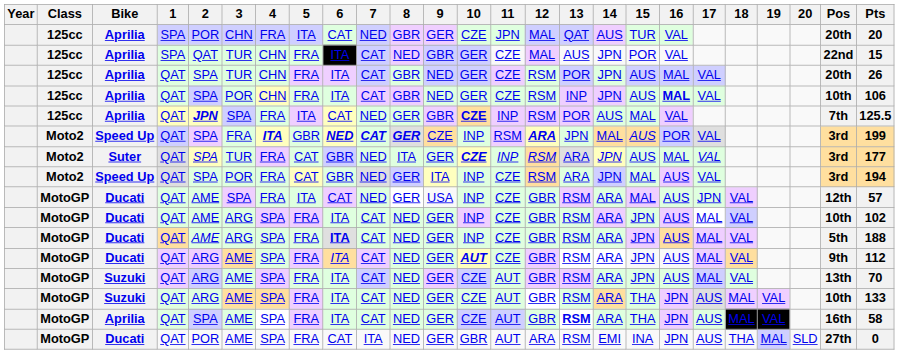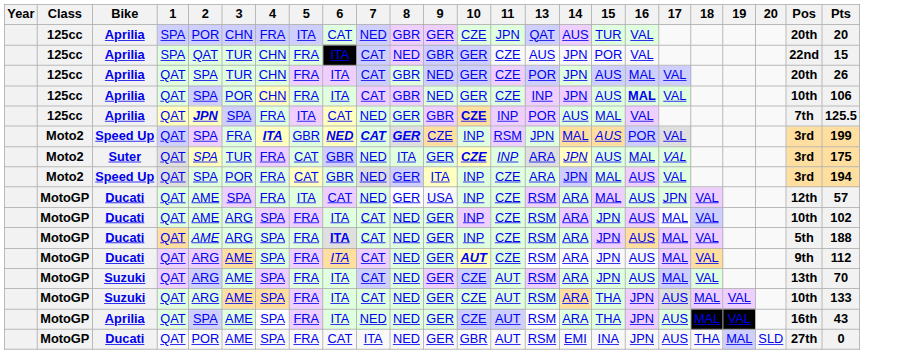 <table class="wikitable" style="text-align:center;">
 <tr>
 <th>Year</th>
 <th>Class</th>
 <th>Bike</th>
 <th>1</th>
 <th>2</th>
 <th>3</th>
 <th>4</th>
 <th>5</th>
 <th>6</th>
 <th>7</th>
 <th>8</th>
 <th>9</th>
 <th>10</th>
 <th>11</th>
-<th>12</th>
 <th>13</th>
 <th>14</th>
 <th>15</th>
 <th>16</th>
 <th>17</th>
 <th>18</th>
 <th>19</th>
 <th>20</th>
 <th>Pos</th>
 <th>Pts</th>
 </tr>
 <tr>
 <th></th>
 <th>125cc</th>
 <th><a href='#'>Aprilia</a></th>
 <td style="background:#cfcfff;"><a href='#'>SPA</a><br></td>
 <td style="background:#cfcfff;"><a href='#'>POR</a><br></td>
 <td style="background:#cfcfff;"><a href='#'>CHN</a><br></td>
 <td style="background:#cfcfff;"><a href='#'>FRA</a><br></td>
 <td style="background:#cfcfff;"><a href='#'>ITA</a><br></td>
 <td style="background:#dfffdf;"><a href='#'>CAT</a><br></td>
 <td style="background:#cfcfff;"><a href='#'>NED</a><br></td>
 <td style="background:#efcfff;"><a href='#'>GBR</a><br></td>
 <td style="background:#efcfff;"><a href='#'>GER</a><br></td>
 <td style="background:#dfffdf;"><a href='#'>CZE</a><br></td>
 <td style="background:#dfffdf;"><a href='#'>JPN</a><br></td>
-<td style="background:#cfcfff;"><a href='#'>MAL</a><br></td>
 <td style="background:#cfcfff;"><a href='#'>QAT</a><br></td>
 <td style="background:#efcfff;"><a href='#'>AUS</a><br></td>
 <td style="background:#dfffdf;"><a href='#'>TUR</a><br></td>
 <td style="background:#dfffdf;"><a href='#'>VAL</a><br></td>
 <td></td>
 <td></td>
 <td></td>
 <td></td>
 <th>20th</th>
 <th>20</th>
 </tr>
 <tr>
 <th></th>
 <th>125cc</th>
 <th><a href='#'>Aprilia</a></th>
 <td style="background:#DFFFDF;"><a href='#'>SPA</a><br></td>
 <td style="background:#DFFFDF;"><a href='#'>QAT</a><br></td>
 <td style="background:#DFFFDF;"><a href='#'>TUR</a><br></td>
 <td style="background:#DFFFDF;"><a href='#'>CHN</a><br></td>
 <td style="background:#DFFFDF;"><a href='#'>FRA</a><br></td>
 <td style="background:#000000; color:#FFFFFF;"><a href='#'><span>ITA</span></a><br></td>
 <td style="background:#CFCFFF;"><a href='#'>CAT</a><br></td>
 <td style="background:#EFCFFF;"><a href='#'>NED</a><br></td>
 <td style="background:#CFCFFF;"><a href='#'>GBR</a><br></td>
 <td style="background:#CFCFFF;"><a href='#'>GER</a><br></td>
 <td><a href='#'>CZE</a></td>
-<td style="background:#EFCFFF;"><a href='#'>MAL</a><br></td>
 <td><a href='#'>AUS</a></td>
 <td><a href='#'>JPN</a></td>
 <td><a href='#'>POR</a></td>
 <td><a href='#'>VAL</a></td>
 <td></td>
 <td></td>
 <td></td>
 <td></td>
 <th>22nd</th>
 <th>15</th>
 </tr>
 <tr>
 <th></th>
 <th>125cc</th>
 <th><a href='#'>Aprilia</a></th>
 <td style="background:#dfffdf;"><a href='#'>QAT</a><br></td>
 <td style="background:#dfffdf;"><a href='#'>SPA</a><br></td>
 <td style="background:#dfffdf;"><a href='#'>TUR</a><br></td>
 <td style="background:#dfffdf;"><a href='#'>CHN</a><br></td>
 <td style="background:#efcfff;"><a href='#'>FRA</a><br></td>
 <td style="background:#efcfff;"><a href='#'>ITA</a><br></td>
 <td style="background:#cfcfff;"><a href='#'>CAT</a><br></td>
 <td style="background:#dfffdf;"><a href='#'>GBR</a><br></td>
 <td style="background:#cfcfff;"><a href='#'>NED</a><br></td>
 <td style="background:#cfcfff;"><a href='#'>GER</a><br></td>
 <td style="background:#efcfff;"><a href='#'>CZE</a><br></td>
-<td style="background:#dfffdf;"><a href='#'>RSM</a><br></td>
 <td style="background:#cfcfff;"><a href='#'>POR</a><br></td>
 <td style="background:#dfffdf;"><a href='#'>JPN</a><br></td>
 <td style="background:#cfcfff;"><a href='#'>AUS</a><br></td>
 <td style="background:#cfcfff;"><a href='#'>MAL</a><br></td>
 <td style="background:#cfcfff;"><a href='#'>VAL</a><br></td>
 <td></td>
 <td></td>
 <td></td>
 <th>20th</th>
 <th>26</th>
 </tr>
 <tr>
 <th></th>
 <th>125cc</th>
 <th><a href='#'>Aprilia</a></th>
 <td style="background:#dfffdf;"><a href='#'>QAT</a><br></td>
 <td style="background:#cfcfff;"><a href='#'>SPA</a><br></td>
 <td style="background:#dfffdf;"><a href='#'>POR</a><br></td>
 <td style="background:#ffffbf;"><a href='#'>CHN</a><br></td>
 <td style="background:#dfffdf;"><a href='#'>FRA</a><br></td>
 <td style="background:#dfffdf;"><a href='#'>ITA</a><br></td>
 <td style="background:#efcfff;"><a href='#'>CAT</a><br></td>
 <td style="background:#efcfff;"><a href='#'>GBR</a><br></td>
 <td style="background:#dfffdf;"><a href='#'>NED</a><br></td>
 <td style="background:#dfffdf;"><a href='#'>GER</a><br></td>
 <td style="background:#dfffdf;"><a href='#'>CZE</a><br></td>
-<td style="background:#dfffdf;"><a href='#'>RSM</a><br></td>
 <td style="background:#efcfff;"><a href='#'>INP</a><br></td>
 <td style="background:#efcfff;"><a href='#'>JPN</a><br></td>
 <td style="background:#dfffdf;"><a href='#'>AUS</a><br></td>
 <td style="background:#dfffdf;"><strong><a href='#'>MAL</a></strong><br></td>
 <td style="background:#dfffdf;"><a href='#'>VAL</a><br></td>
 <td></td>
 <td></td>
 <td></td>
 <th>10th</th>
 <th>106</th>
 </tr>
 <tr>
 <th></th>
 <th>125cc</th>
 <th><a href='#'>Aprilia</a></th>
 <td style="background:#ffffbf;"><a href='#'>QAT</a><br></td>
 <td style="background:#ffffbf;"><strong><em><a href='#'>JPN</a></em></strong><br></td>
 <td style="background:#cfcfff;"><a href='#'>SPA</a><br></td>
 <td style="background:#dfffdf;"><a href='#'>FRA</a><br></td>
 <td style="background:#efcfff;"><a href='#'>ITA</a><br></td>
 <td style="background:#ffffbf;"><a href='#'>CAT</a><br></td>
 <td style="background:#dfffdf;"><a href='#'>NED</a><br></td>
 <td style="background:#dfffdf;"><a href='#'>GER</a><br></td>
 <td style="background:#efcfff;"><a href='#'>GBR</a><br></td>
 <td style="background:#ffdf9f;"><strong><a href='#'>CZE</a></strong><br></td>
 <td style="background:#efcfff;"><a href='#'>INP</a><br></td>
-<td style="background:#efcfff;"><a href='#'>RSM</a><br></td>
 <td style="background:#efcfff;"><a href='#'>POR</a><br></td>
 <td style="background:#dfffdf;"><a href='#'>AUS</a><br></td>
 <td style="background:#dfffdf;"><a href='#'>MAL</a><br></td>
 <td style="background:#efcfff;"><a href='#'>VAL</a><br></td>
 <td></td>
 <td></td>
 <td></td>
 <td></td>
 <th>7th</th>
 <th>125.5</th>
 </tr>
 <tr>
 <th></th>
 <th>Moto2</th>
 <th><a href='#'>Speed Up</a></th>
 <td style="background:#cfcfff;"><a href='#'>QAT</a><br></td>
 <td style="background:#efcfff;"><a href='#'>SPA</a><br></td>
 <td style="background:#DFFFDF;"><a href='#'>FRA</a><br></td>
 <td style="background:#ffffbf;"><strong><em><a href='#'>ITA</a></em></strong><br></td>
 <td style="background:#DFFFDF;"><a href='#'>GBR</a><br></td>
 <td style="background:#ffffbf;"><strong><em><a href='#'>NED</a></em></strong><br></td>
 <td style="background:#DFFFDF;"><strong><em><a href='#'>CAT</a></em></strong><br></td>
 <td style="background:#DFDFDF;"><strong><em><a href='#'>GER</a></em></strong><br></td>
 <td style="background:#ffdf9f;"><a href='#'>CZE</a><br></td>
 <td style="background:#DFFFDF;"><a href='#'>INP</a><br></td>
 <td style="background:#efcfff;"><a href='#'>RSM</a><br></td>
-<td style="background:#ffffbf;"><strong><em><a href='#'>ARA</a></em></strong><br></td>
 <td style="background:#DFFFDF;"><a href='#'>JPN</a><br></td>
 <td style="background:#ffdf9f;"><a href='#'>MAL</a><br></td>
 <td style="background:#ffdf9f;"><em><a href='#'>AUS</a></em><br></td>
 <td style="background:#cfcfff;"><a href='#'>POR</a><br></td>
 <td style="background:#DFDFDF;"><a href='#'>VAL</a><br></td>
 <td></td>
 <td></td>
 <td></td>
 <th style="background:#ffdf9f;">3rd</th>
 <th style="background:#ffdf9f;">199</th>
 </tr>
 <tr>
 <th></th>
 <th>Moto2</th>
 <th><a href='#'>Suter</a></th>
 <td style="background:#DFDFDF;"><a href='#'>QAT</a><br></td>
 <td style="background:#ffffbf;"><em><a href='#'>SPA</a></em><br></td>
 <td style="background:#DFFFDF;"><a href='#'>TUR</a><br></td>
 <td style="background:#efcfff;"><a href='#'>FRA</a><br></td>
 <td style="background:#DFFFDF;"><a href='#'>CAT</a><br></td>
 <td style="background:#CFCFFF;"><a href='#'>GBR</a><br></td>
 <td style="background:#DFFFDF;"><a href='#'>NED</a><br></td>
 <td style="background:#DFFFDF;"><a href='#'>ITA</a><br></td>
 <td style="background:#DFFFDF;"><a href='#'>GER</a><br></td>
 <td style="background:#ffffbf;"><strong><em><a href='#'>CZE</a></em><br></strong></td>
 <td style="background:#DFFFDF;"><em><a href='#'>INP</a></em><br></td>
-<td style="background:#ffdf9f;"><em><a href='#'>RSM</a></em><br></td>
 <td style="background:#DFDFDF;"><a href='#'>ARA</a><br></td>
 <td style="background:#ffffbf;"><em><a href='#'>JPN</a></em><br></td>
 <td style="background:#DFFFDF;"><a href='#'>AUS</a><br></td>
 <td style="background:#DFFFDF;"><a href='#'>MAL</a><br></td>
 <td style="background:#DFFFDF;"><em><a href='#'>VAL</a></em><br></td>
 <td></td>
 <td></td>
 <td></td>
 <th style="background:#ffdf9f;">3rd</th>
-<th style="background:#ffdf9f;">177</th>
+<th style="background:#ffdf9f;">175</th>
 </tr>
 <tr>
 <th></th>
 <th>Moto2</th>
 <th><a href='#'>Speed Up</a></th>
 <td style="background:#DFDFDF;"><a href='#'>QAT</a><br></td>
 <td style="background:#DFFFDF;"><a href='#'>SPA</a><br></td>
 <td style="background:#DFFFDF;"><a href='#'>POR</a><br></td>
 <td style="background:#DFFFDF;"><a href='#'>FRA</a><br></td>
 <td style="background:#ffffbf;"><a href='#'>CAT</a><br></td>
 <td style="background:#DFFFDF;"><a href='#'>GBR</a><br></td>
 <td style="background:#DFDFDF;"><a href='#'>NED</a><br></td>
 <td style="background:#cfcfff;"><a href='#'>GER</a><br></td>
 <td style="background:#ffffbf;"><a href='#'>ITA</a><br></td>
 <td style="background:#DFFFDF;"><a href='#'>INP</a><br></td>
 <td style="background:#DFFFDF;"><a href='#'>CZE</a><br></td>
-<td style="background:#ffdf9f;"><a href='#'>RSM</a><br></td>
 <td style="background:#DFFFDF;"><a href='#'>ARA</a><br></td>
 <td style="background:#cfcfff;"><a href='#'>JPN</a><br></td>
 <td style="background:#DFFFDF;"><a href='#'>MAL</a><br></td>
 <td style="background:#efcfff;"><a href='#'>AUS</a><br></td>
 <td style="background:#dfffdf;"><a href='#'>VAL</a><br></td>
 <td></td>
 <td></td>
 <td></td>
 <th style="background:#ffdf9f;">3rd</th>
 <th style="background:#ffdf9f;">194</th>
 </tr>
 <tr>
 <th></th>
 <th>MotoGP</th>
 <th><a href='#'>Ducati</a></th>
 <td style="background:#DFFFDF;"><a href='#'>QAT</a><br></td>
 <td style="background:#DFFFDF;"><a href='#'>AME</a><br></td>
 <td style="background:#efcfff;"><a href='#'>SPA</a><br></td>
 <td style="background:#DFFFDF;"><a href='#'>FRA</a><br></td>
 <td style="background:#DFFFDF;"><a href='#'>ITA</a><br></td>
 <td style="background:#efcfff;"><a href='#'>CAT</a><br></td>
 <td style="background:#DFFFDF;"><a href='#'>NED</a><br></td>
 <td style="background:#ffffff;"><a href='#'>GER</a><br></td>
 <td><a href='#'>USA</a></td>
 <td style="background:#DFFFDF;"><a href='#'>INP</a><br></td>
 <td style="background:#DFFFDF;"><a href='#'>CZE</a><br></td>
-<td style="background:#DFFFDF;"><a href='#'>GBR</a><br></td>
 <td style="background:#efcfff;"><a href='#'>RSM</a><br></td>
 <td style="background:#DFFFDF;"><a href='#'>ARA</a><br></td>
 <td style="background:#efcfff;"><a href='#'>MAL</a><br></td>
 <td style="background:#DFFFDF;"><a href='#'>AUS</a><br></td>
 <td style="background:#dfffdf;"><a href='#'>JPN</a><br></td>
 <td style="background:#efcfff;"><a href='#'>VAL</a><br></td>
 <td></td>
 <td></td>
 <th>12th</th>
 <th>57</th>
 </tr>
 <tr>
 <th></th>
 <th>MotoGP</th>
 <th><a href='#'>Ducati</a></th>
 <td style="background:#dfffdf;"><a href='#'>QAT</a><br></td>
 <td style="background:#dfffdf;"><a href='#'>AME</a><br></td>
 <td style="background:#dfffdf;"><a href='#'>ARG</a><br></td>
 <td style="background:#efcfff;"><a href='#'>SPA</a><br></td>
 <td style="background:#efcfff;"><a href='#'>FRA</a><br></td>
 <td style="background:#DFFFDF;"><a href='#'>ITA</a><br></td>
 <td style="background:#DFFFDF;"><a href='#'>CAT</a><br></td>
 <td style="background:#DFFFDF;"><a href='#'>NED</a><br></td>
 <td style="background:#DFFFDF;"><a href='#'>GER</a><br></td>
 <td style="background:#efcfff;"><a href='#'>INP</a><br></td>
 <td style="background:#DFFFDF;"><a href='#'>CZE</a><br></td>
-<td style="background:#dfffdf;"><a href='#'>GBR</a><br></td>
 <td style="background:#dfffdf;"><a href='#'>RSM</a><br></td>
 <td style="background:#efcfff;"><a href='#'>ARA</a><br></td>
 <td style="background:#dfffdf;"><a href='#'>JPN</a><br></td>
 <td style="background:#efcfff;"><a href='#'>AUS</a><br></td>
 <td style="background:#ffffff;"><a href='#'>MAL</a><br></td>
 <td style="background:#cfcfff;"><a href='#'>VAL</a><br></td>
 <td></td>
 <td></td>
 <th>10th</th>
 <th>102</th>
 </tr>
 <tr>
 <th></th>
 <th>MotoGP</th>
 <th><a href='#'>Ducati</a></th>
 <td style="background:#ffdf9f;"><a href='#'>QAT</a><br></td>
 <td style="background:#dfffdf;"><em><a href='#'>AME</a></em><br></td>
 <td style="background:#dfffdf;"><a href='#'>ARG</a><br></td>
 <td style="background:#dfffdf;"><a href='#'>SPA</a><br></td>
 <td style="background:#dfffdf;"><a href='#'>FRA</a><br></td>
 <td style="background:#DFDFDF;"><strong><a href='#'>ITA</a></strong><br></td>
 <td style="background:#dfffdf;"><a href='#'>CAT</a><br></td>
 <td style="background:#dfffdf;"><a href='#'>NED</a><br></td>
 <td style="background:#dfffdf;"><a href='#'>GER</a><br></td>
 <td style="background:#dfffdf;"><a href='#'>INP</a><br></td>
 <td style="background:#dfffdf;"><a href='#'>CZE</a><br></td>
-<td style="background:#dfffdf;"><a href='#'>GBR</a><br></td>
 <td style="background:#dfffdf;"><a href='#'>RSM</a><br></td>
 <td style="background:#dfffdf;"><a href='#'>ARA</a><br></td>
 <td style="background:#efcfff;"><a href='#'>JPN</a><br></td>
 <td style="background:#ffdf9f;"><a href='#'>AUS</a><br></td>
 <td style="background:#efcfff;"><a href='#'>MAL</a><br></td>
 <td style="background:#efcfff;"><a href='#'>VAL</a><br></td>
 <td></td>
 <td></td>
 <th>5th</th>
 <th>188</th>
 </tr>
 <tr>
 <th></th>
 <th>MotoGP</th>
 <th><a href='#'>Ducati</a></th>
 <td style="background:#efcfff;"><a href='#'>QAT</a><br></td>
 <td style="background:#efcfff;"><a href='#'>ARG</a><br></td>
 <td style="background:#ffdf9f;"><a href='#'>AME</a><br></td>
 <td style="background:#dfffdf;"><a href='#'>SPA</a><br></td>
 <td style="background:#efcfff;"><a href='#'>FRA</a><br></td>
 <td style="background:#ffdf9f;"><em><a href='#'>ITA</a></em><br></td>
 <td style="background:#efcfff;"><a href='#'>CAT</a><br></td>
 <td style="background:#dfffdf;"><a href='#'>NED</a><br></td>
 <td style="background:#dfffdf;"><a href='#'>GER</a><br></td>
 <td style="background:#ffffbf;"><strong><em><a href='#'>AUT</a></em></strong><br></td>
 <td style="background:#dfffdf;"><a href='#'>CZE</a><br></td>
-<td style="background:#efcfff;"><a href='#'>GBR</a><br></td>
 <td style="background:#ffffff;"><a href='#'>RSM</a><br></td>
 <td style="background:#ffffff;"><a href='#'>ARA</a><br></td>
 <td><a href='#'>JPN</a></td>
 <td><a href='#'>AUS</a></td>
 <td style="background:#efcfff;"><a href='#'>MAL</a><br></td>
 <td style="background:#ffdf9f;"><a href='#'>VAL</a><br></td>
 <td></td>
 <td></td>
 <th>9th</th>
 <th>112</th>
 </tr>
 <tr>
 <th></th>
 <th>MotoGP</th>
 <th><a href='#'>Suzuki</a></th>
 <td style="background:#efcfff;"><a href='#'>QAT</a><br></td>
 <td style="background:#cfcfff;"><a href='#'>ARG</a><br></td>
 <td style="background:#dfffdf;"><a href='#'>AME</a><br></td>
 <td style="background:#efcfff;"><a href='#'>SPA</a><br></td>
 <td style="background:#dfffdf;"><a href='#'>FRA</a><br></td>
 <td style="background:#dfffdf;"><a href='#'>ITA</a><br></td>
 <td style="background:#cfcfff;"><a href='#'>CAT</a><br></td>
 <td style="background:#dfffdf;"><a href='#'>NED</a><br></td>
 <td style="background:#efcfff;"><a href='#'>GER</a><br></td>
 <td style="background:#cfcfff;"><a href='#'>CZE</a><br></td>
 <td style="background:#dfffdf;"><a href='#'>AUT</a><br></td>
-<td style="background:#efcfff;"><a href='#'>GBR</a><br></td>
 <td style="background:#efcfff;"><a href='#'>RSM</a><br></td>
 <td style="background:#dfffdf;"><a href='#'>ARA</a><br></td>
 <td style="background:#dfffdf;"><a href='#'>JPN</a><br></td>
 <td style="background:#dfffdf;"><a href='#'>AUS</a><br></td>
 <td style="background:#cfcfff;"><a href='#'>MAL</a><br></td>
 <td style="background:#dfffdf;"><a href='#'>VAL</a><br></td>
 <td></td>
 <td></td>
 <th>13th</th>
 <th>70</th>
 </tr>
 <tr>
 <th></th>
 <th>MotoGP</th>
 <th><a href='#'>Suzuki</a></th>
 <td style="background:#dfffdf;"><a href='#'>QAT</a><br></td>
 <td style="background:#dfffdf;"><a href='#'>ARG</a><br></td>
 <td style="background:#ffdf9f;"><a href='#'>AME</a><br></td>
 <td style="background:#ffdf9f;"><a href='#'>SPA</a><br></td>
 <td style="background:#efcfff;"><a href='#'>FRA</a><br></td>
 <td style="background:#dfffdf;"><a href='#'>ITA</a><br></td>
 <td style="background:#dfffdf;"><a href='#'>CAT</a><br></td>
 <td style="background:#dfffdf;"><a href='#'>NED</a><br></td>
 <td style="background:#dfffdf;"><a href='#'>GER</a><br></td>
 <td style="background:#dfffdf;"><a href='#'>CZE</a><br></td>
 <td style="background:#dfffdf;"><a href='#'>AUT</a><br></td>
-<td style="background:#ffffff;"><a href='#'>GBR</a><br></td>
 <td style="background:#dfffdf;"><a href='#'>RSM</a><br></td>
 <td style="background:#ffdf9f;"><a href='#'>ARA</a><br></td>
 <td style="background:#dfffdf;"><a href='#'>THA</a><br></td>
 <td style="background:#efcfff;"><a href='#'>JPN</a><br></td>
 <td style="background:#dfdfdf;"><a href='#'>AUS</a><br></td>
 <td style="background:#efcfff;"><a href='#'>MAL</a><br></td>
 <td style="background:#efcfff;"><a href='#'>VAL</a><br></td>
 <td></td>
 <th>10th</th>
 <th>133</th>
 </tr>
 <tr>
 <th></th>
 <th>MotoGP</th>
 <th><a href='#'>Aprilia</a></th>
 <td style="background:#dfffdf;"><a href='#'>QAT</a><br></td>
 <td style="background:#cfcfff;"><a href='#'>SPA</a><br></td>
 <td style="background:#dfffdf;"><a href='#'>AME</a><br></td>
 <td style="background:#ffffff;"><a href='#'>SPA</a><br></td>
 <td style="background:#efcfff;"><a href='#'>FRA</a><br></td>
 <td style="background:#dfffdf;"><a href='#'>ITA</a><br></td>
-<td style="background:#dfffdf;"><a href='#'>CAT</a><br></td>
+<td style="background:#DFFFDF;"><a href='#'>NED</a><br></td>
 <td style="background:#dfffdf;"><a href='#'>NED</a><br></td>
 <td style="background:#dfffdf;"><a href='#'>GER</a><br></td>
 <td style="background:#cfcfff;"><a href='#'>CZE</a><br></td>
 <td style="background:#cfcfff;"><a href='#'>AUT</a><br></td>
-<td style="background:#dfffdf;"><a href='#'>GBR</a><br></td>
-<td style="background:#ffffff;"><strong><a href='#'>RSM</a><br></strong></td>
+<td style="background:#ffffff;"><a href='#'>RSM</a><br></td>
 <td style="background:#dfffdf;"><a href='#'>ARA</a><br></td>
 <td style="background:#dfffdf;"><a href='#'>THA</a><br></td>
 <td style="background:#efcfff;"><a href='#'>JPN</a><br></td>
 <td style="background:#dfffdf;"><a href='#'>AUS</a><br></td>
 <td style="background:#000000; color:#FFFFFF;"><a href='#'><span>MAL</span></a><br></td>
 <td style="background:#000000; color:#FFFFFF;"><a href='#'><span>VAL</span></a><br></td>
 <td></td>
 <th>16th</th>
-<th>58</th>
+<th>43</th>
 </tr>
 <tr>
 <th></th>
 <th>MotoGP</th>
 <th><a href='#'>Ducati</a></th>
 <td><a href='#'>QAT</a></td>
 <td><a href='#'>POR</a></td>
 <td><a href='#'>AME</a></td>
 <td><a href='#'>SPA</a></td>
 <td><a href='#'>FRA</a></td>
 <td><a href='#'>CAT</a></td>
 <td><a href='#'>ITA</a></td>
 <td><a href='#'>NED</a></td>
 <td><a href='#'>GER</a></td>
 <td><a href='#'>GBR</a></td>
 <td><a href='#'>AUT</a></td>
-<td><a href='#'>ARA</a></td>
 <td><a href='#'>RSM</a></td>
 <td><a href='#'>EMI</a></td>
 <td><a href='#'>INA</a></td>
 <td><a href='#'>JPN</a></td>
 <td><a href='#'>AUS</a></td>
 <td><a href='#'>THA</a></td>
 <td style="background:#CFCFFF;"><a href='#'>MAL</a><br></td>
 <td><a href='#'>SLD</a></td>
 <th>27th</th>
 <th>0</th>
 </tr>
 </table>
